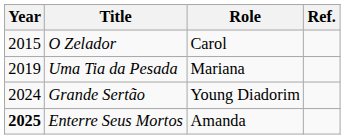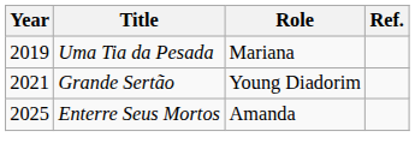 <table class="wikitable sortable">
 <tr>
 <th>Year</th>
 <th>Title</th>
 <th>Role</th>
 <th>Ref.</th>
 </tr>
 <tr>
-<td>2015</td>
-<td><em>O Zelador</em></td>
-<td>Carol</td>
-<td></td>
-</tr>
-<tr>
 <td>2019</td>
 <td><em>Uma Tia da Pesada</em></td>
 <td>Mariana</td>
 <td></td>
 </tr>
 <tr>
-<td>2024</td>
+<td>2021</td>
 <td><em>Grande Sertão</em></td>
 <td>Young Diadorim</td>
 <td></td>
 </tr>
 <tr>
-<td><strong>2025</strong></td>
+<td>2025</td>
 <td><em>Enterre Seus Mortos</em></td>
 <td>Amanda</td>
 <td></td>
 </tr>
 </table>
